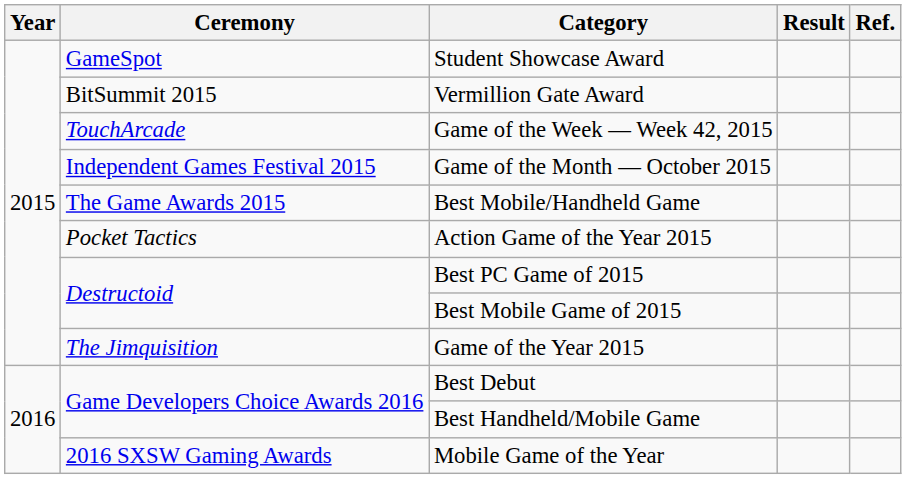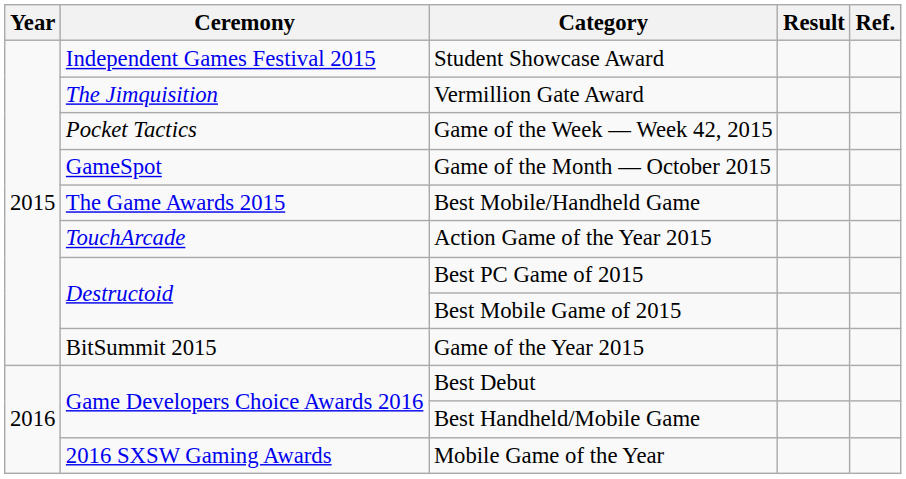 <table class="wikitable sortable">
 <tr>
 <th>Year</th>
 <th>Ceremony</th>
 <th>Category</th>
 <th>Result</th>
 <th>Ref.</th>
 </tr>
 <tr>
 <td rowspan="9">2015</td>
-<td><a href='#'>GameSpot</a></td>
+<td><a href='#'>Independent Games Festival 2015</a></td>
 <td>Student Showcase Award</td>
 <td></td>
 <td align="center"></td>
 </tr>
 <tr>
-<td>BitSummit 2015</td>
+<td><em><a href='#'>The Jimquisition</a></em></td>
 <td>Vermillion Gate Award</td>
 <td></td>
 <td align="center"></td>
 </tr>
 <tr>
-<td><em><a href='#'>TouchArcade</a></em></td>
+<td><em>Pocket Tactics</em></td>
 <td>Game of the Week — Week 42, 2015</td>
 <td></td>
 <td align="center"></td>
 </tr>
 <tr>
-<td><a href='#'>Independent Games Festival 2015</a></td>
+<td><a href='#'>GameSpot</a></td>
 <td>Game of the Month — October 2015</td>
 <td></td>
 <td align="center"></td>
 </tr>
 <tr>
 <td><a href='#'>The Game Awards 2015</a></td>
 <td>Best Mobile/Handheld Game</td>
 <td></td>
 <td align="center"></td>
 </tr>
 <tr>
-<td><em>Pocket Tactics</em></td>
+<td><em><a href='#'>TouchArcade</a></em></td>
 <td>Action Game of the Year 2015</td>
 <td></td>
 <td align="center"></td>
 </tr>
 <tr>
 <td rowspan="2"><em><a href='#'>Destructoid</a></em></td>
 <td>Best PC Game of 2015</td>
 <td></td>
 <td align="center"></td>
 </tr>
 <tr>
 <td>Best Mobile Game of 2015</td>
 <td></td>
 <td align="center"></td>
 </tr>
 <tr>
-<td><em><a href='#'>The Jimquisition</a></em></td>
+<td>BitSummit 2015</td>
 <td>Game of the Year 2015</td>
 <td></td>
 <td align="center"></td>
 </tr>
 <tr>
 <td rowspan="3">2016</td>
 <td rowspan="2"><a href='#'>Game Developers Choice Awards 2016</a></td>
 <td>Best Debut </td>
 <td></td>
 <td align="center"></td>
 </tr>
 <tr>
 <td>Best Handheld/Mobile Game</td>
 <td></td>
 <td align="center"></td>
 </tr>
 <tr>
 <td><a href='#'>2016 SXSW Gaming Awards</a></td>
 <td>Mobile Game of the Year</td>
 <td></td>
 <td align="center"></td>
 </tr>
 </table>
